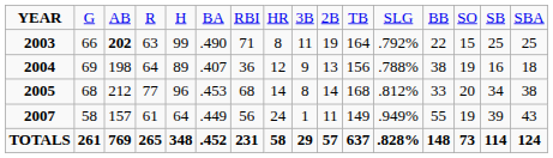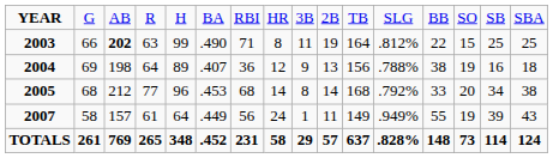 <table class="wikitable">
 <tr align=center>
 <td><strong>YEAR</strong></td>
 <td><a href='#'>G</a></td>
 <td><a href='#'>AB</a></td>
 <td><a href='#'>R</a></td>
 <td><a href='#'>H</a></td>
 <td><a href='#'>BA</a></td>
 <td><a href='#'>RBI</a></td>
 <td><a href='#'>HR</a></td>
 <td><a href='#'>3B</a></td>
 <td><a href='#'>2B</a></td>
 <td><a href='#'>TB</a></td>
 <td><a href='#'>SLG</a></td>
 <td><a href='#'>BB</a></td>
 <td><a href='#'>SO</a></td>
 <td><a href='#'>SB</a></td>
 <td><a href='#'>SBA</a></td>
 </tr>
 <tr align=center>
 <td><strong>2003</strong></td>
 <td>66</td>
 <td><strong>202</strong></td>
 <td>63</td>
 <td>99</td>
 <td>.490</td>
 <td>71</td>
 <td>8</td>
 <td>11</td>
 <td>19</td>
 <td>164</td>
-<td>.792%</td>
+<td>.812%</td>
 <td>22</td>
 <td>15</td>
 <td>25</td>
 <td>25</td>
 </tr>
 <tr align=center>
 <td><strong>2004</strong></td>
 <td>69</td>
 <td>198</td>
 <td>64</td>
 <td>89</td>
 <td>.407</td>
 <td>36</td>
 <td>12</td>
 <td>9</td>
 <td>13</td>
 <td>156</td>
 <td>.788%</td>
 <td>38</td>
 <td>19</td>
 <td>16</td>
 <td>18</td>
 </tr>
 <tr align=center>
 <td><strong>2005</strong></td>
 <td>68</td>
 <td>212</td>
 <td>77</td>
 <td>96</td>
 <td>.453</td>
 <td>68</td>
 <td>14</td>
 <td>8</td>
 <td>14</td>
 <td>168</td>
-<td>.812%</td>
+<td>.792%</td>
 <td>33</td>
 <td>20</td>
 <td>34</td>
 <td>38</td>
 </tr>
 <tr align=center>
 <td><strong>2007</strong></td>
 <td>58</td>
 <td>157</td>
 <td>61</td>
 <td>64</td>
 <td>.449</td>
 <td>56</td>
 <td>24</td>
 <td>1</td>
 <td>11</td>
 <td>149</td>
 <td>.949%</td>
 <td>55</td>
 <td>19</td>
 <td>39</td>
 <td>43</td>
 </tr>
 <tr align=center>
 <td><strong>TOTALS</strong></td>
 <td><strong>261</strong></td>
 <td><strong>769</strong></td>
 <td><strong>265</strong></td>
 <td><strong>348</strong></td>
 <td><strong>.452</strong></td>
 <td><strong>231</strong></td>
 <td><strong>58</strong></td>
 <td><strong>29</strong></td>
 <td><strong>57</strong></td>
 <td><strong>637</strong></td>
 <td><strong>.828%</strong></td>
 <td><strong>148</strong></td>
 <td><strong>73</strong></td>
 <td><strong>114</strong></td>
 <td><strong>124</strong></td>
 </tr>
 </table>
